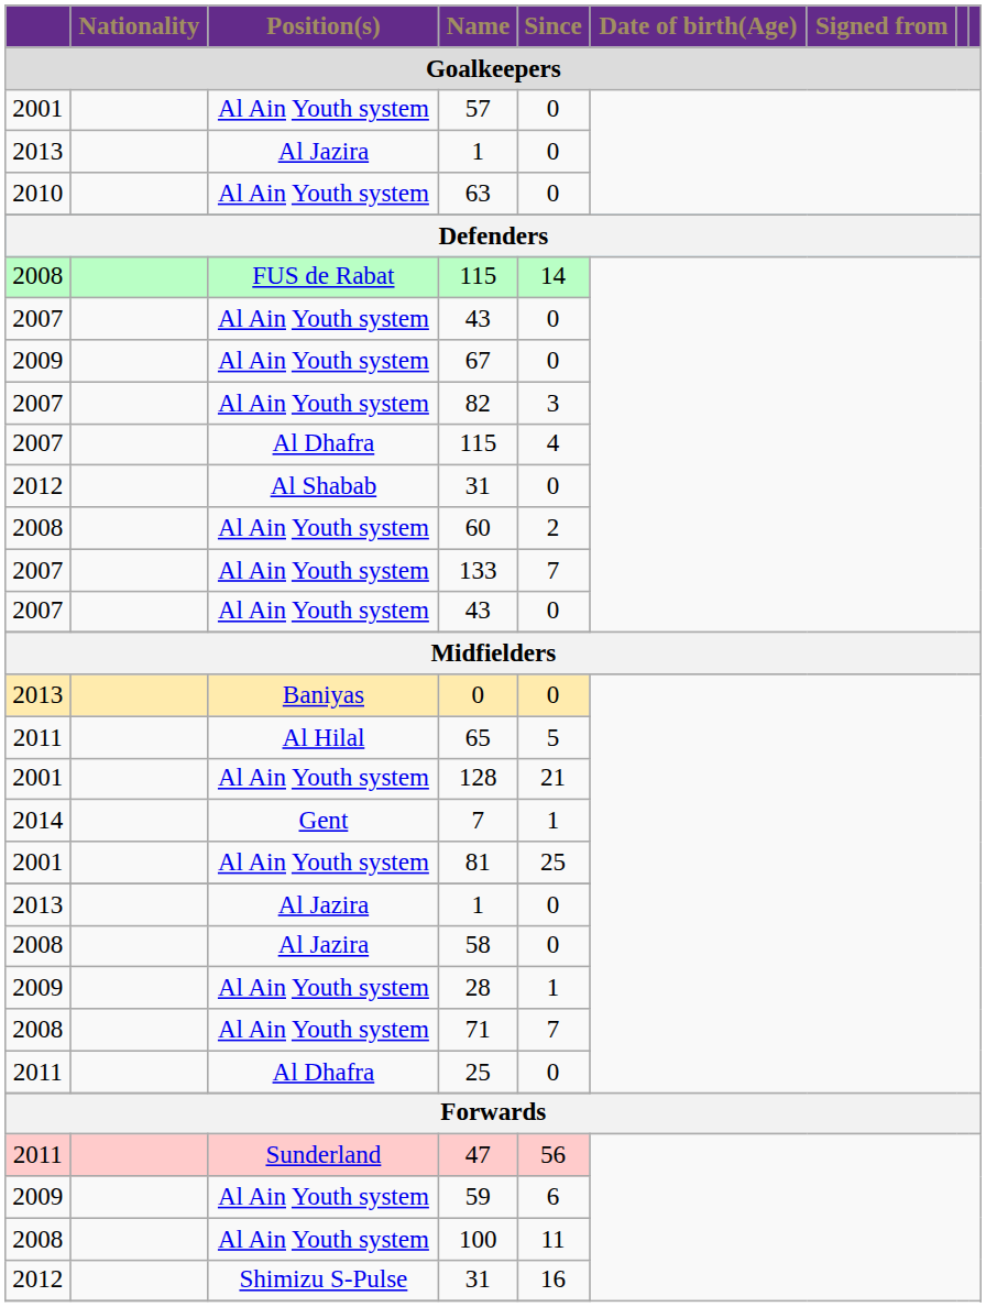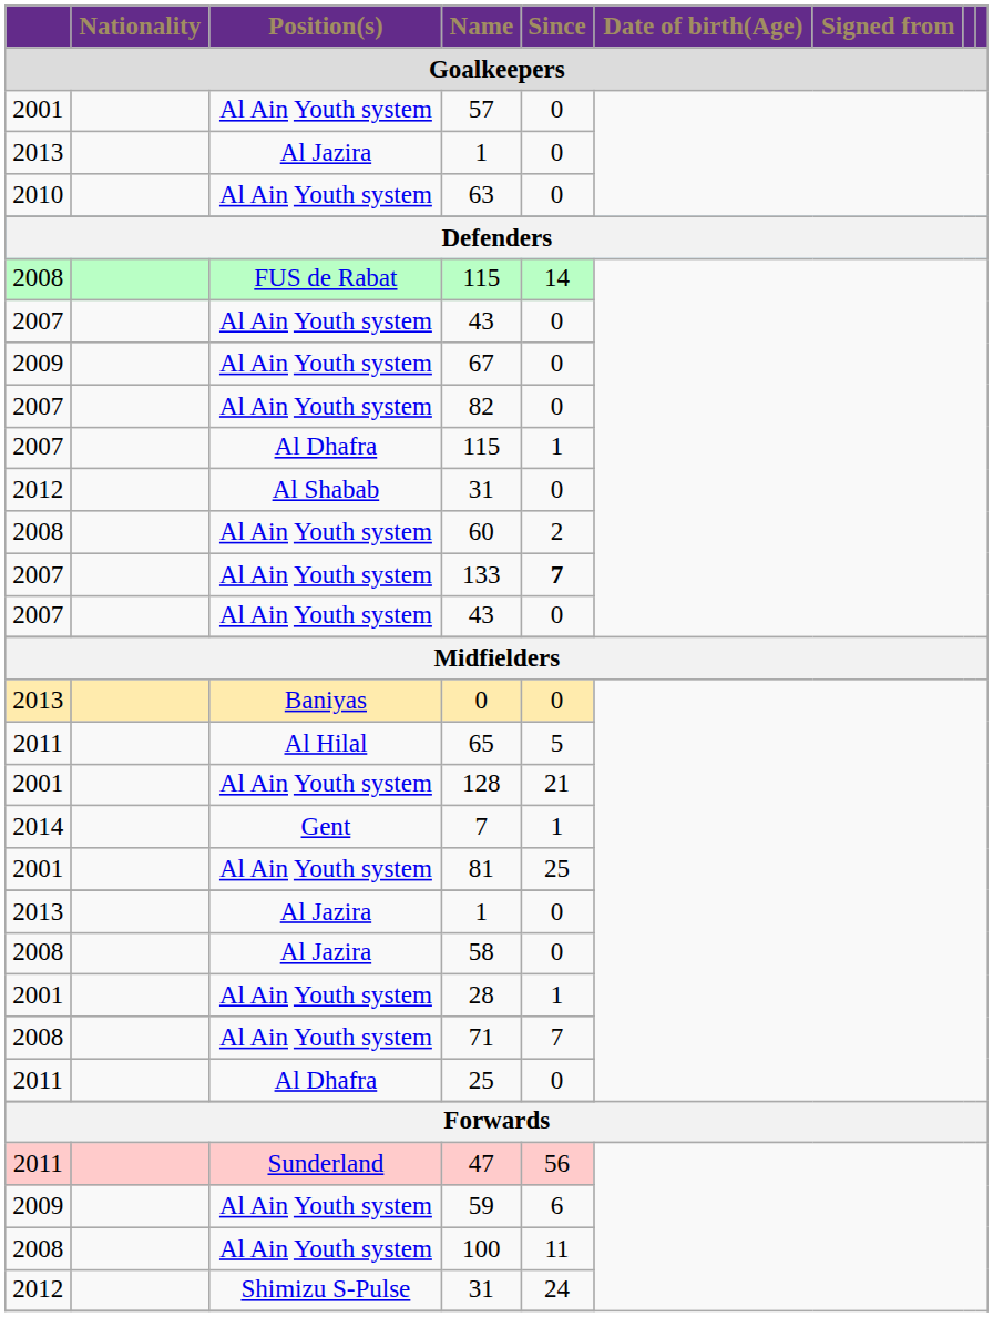 <table class="wikitable sortable" style="width:89%; text-align:center; font-size:90%; text-align:centre;">
 <tr>
 <th style="background:#632B8A; color:#A18E61; text-align:center;"></th>
 <th style="background:#632B8A; color:#A18E61; text-align:center;">Nationality</th>
 <th style="background:#632B8A; color:#A18E61; text-align:center;">Position(s)</th>
 <th style="background:#632B8A; color:#A18E61; text-align:center;">Name</th>
 <th style="background:#632B8A; color:#A18E61; text-align:center;">Since</th>
 <th style="background:#632B8A; color:#A18E61; text-align:center;">Date of birth(Age)</th>
 <th style="background:#632B8A; color:#A18E61; text-align:center;">Signed from</th>
 <th style="background:#632B8A; color:#A18E61; text-align:center;"></th>
 <th style="background:#632B8A; color:#A18E61; text-align:center;"></th>
 </tr>
 <tr>
 <th colspan="9" style="background:#dcdcdc; text-align:center;">Goalkeepers</th>
 </tr>
 <tr>
 <td>2001</td>
 <td></td>
 <td> <a href='#'>Al Ain</a> <a href='#'>Youth system</a></td>
 <td>57</td>
 <td>0</td>
 </tr>
 <tr>
 <td>2013</td>
 <td></td>
 <td> <a href='#'>Al Jazira</a></td>
 <td>1</td>
 <td>0</td>
 </tr>
 <tr>
 <td>2010</td>
 <td></td>
 <td> <a href='#'>Al Ain</a> <a href='#'>Youth system</a></td>
 <td>63</td>
 <td>0</td>
 </tr>
 <tr>
 </tr>
 <tr align="center" style="background:#7EC0EE">
 <th colspan="18">Defenders</th>
 </tr>
 <tr align="center" style="background:#B9FFC5">
 <td>2008</td>
 <td></td>
 <td> <a href='#'>FUS de Rabat</a></td>
 <td>115</td>
 <td>14</td>
 </tr>
 <tr>
 <td>2007</td>
 <td></td>
 <td> <a href='#'>Al Ain</a> <a href='#'>Youth system</a></td>
 <td>43</td>
 <td>0</td>
 </tr>
 <tr>
 <td>2009</td>
 <td></td>
 <td> <a href='#'>Al Ain</a> <a href='#'>Youth system</a></td>
 <td>67</td>
 <td>0</td>
 </tr>
 <tr>
 <td>2007</td>
 <td></td>
 <td> <a href='#'>Al Ain</a> <a href='#'>Youth system</a></td>
 <td>82</td>
-<td>3</td>
+<td>0</td>
 </tr>
 <tr>
 <td>2007</td>
 <td></td>
 <td> <a href='#'>Al Dhafra</a></td>
 <td>115</td>
-<td>4</td>
+<td>1</td>
 </tr>
 <tr>
 <td>2012</td>
 <td></td>
 <td> <a href='#'>Al Shabab</a></td>
 <td>31</td>
 <td>0</td>
 </tr>
 <tr>
 <td>2008</td>
 <td></td>
 <td> <a href='#'>Al Ain</a> <a href='#'>Youth system</a></td>
 <td>60</td>
 <td>2</td>
 </tr>
 <tr>
 <td>2007</td>
 <td></td>
 <td> <a href='#'>Al Ain</a> <a href='#'>Youth system</a></td>
 <td>133</td>
-<td>7</td>
+<td><strong>7</strong></td>
 </tr>
 <tr>
 <td>2007</td>
 <td></td>
 <td> <a href='#'>Al Ain</a> <a href='#'>Youth system</a></td>
 <td>43</td>
 <td>0</td>
 </tr>
 <tr>
 </tr>
 <tr align="center" style="background:#DCDCDC">
 <th colspan="18">Midfielders</th>
 </tr>
 <tr align="center" style="background:#FFEBAD">
 <td>2013</td>
 <td></td>
 <td> <a href='#'>Baniyas</a></td>
 <td>0</td>
 <td>0</td>
 </tr>
 <tr>
 <td>2011</td>
 <td></td>
 <td> <a href='#'>Al Hilal</a></td>
 <td>65</td>
 <td>5</td>
 </tr>
 <tr>
 <td>2001</td>
 <td></td>
 <td> <a href='#'>Al Ain</a> <a href='#'>Youth system</a></td>
 <td>128</td>
 <td>21</td>
 </tr>
 <tr>
 <td>2014</td>
 <td></td>
 <td> <a href='#'>Gent</a></td>
 <td>7</td>
 <td>1</td>
 </tr>
 <tr>
 <td>2001</td>
 <td></td>
 <td> <a href='#'>Al Ain</a> <a href='#'>Youth system</a></td>
 <td>81</td>
 <td>25</td>
 </tr>
 <tr>
 </tr>
 <tr>
 <td>2013</td>
 <td></td>
 <td> <a href='#'>Al Jazira</a></td>
 <td>1</td>
 <td>0</td>
 </tr>
 <tr>
 <td>2008</td>
 <td></td>
 <td> <a href='#'>Al Jazira</a></td>
 <td>58</td>
 <td>0</td>
 </tr>
 <tr>
-<td>2009</td>
+<td>2001</td>
 <td></td>
 <td> <a href='#'>Al Ain</a> <a href='#'>Youth system</a></td>
 <td>28</td>
 <td>1</td>
 </tr>
 <tr>
 <td>2008</td>
 <td></td>
 <td> <a href='#'>Al Ain</a> <a href='#'>Youth system</a></td>
 <td>71</td>
 <td>7</td>
 </tr>
 <tr>
 <td>2011</td>
 <td></td>
 <td> <a href='#'>Al Dhafra</a></td>
 <td>25</td>
 <td>0</td>
 </tr>
 <tr>
 </tr>
 <tr align="left" style="background:#DCDCDC">
 <th colspan="18">Forwards</th>
 </tr>
 <tr align="center" style="background:#FFCBCB">
 <td>2011</td>
 <td></td>
 <td> <a href='#'>Sunderland</a></td>
 <td>47</td>
 <td>56</td>
 </tr>
 <tr>
 <td>2009</td>
 <td></td>
 <td> <a href='#'>Al Ain</a> <a href='#'>Youth system</a></td>
 <td>59</td>
 <td>6</td>
 </tr>
 <tr>
 <td>2008</td>
 <td></td>
 <td> <a href='#'>Al Ain</a> <a href='#'>Youth system</a></td>
 <td>100</td>
 <td>11</td>
 </tr>
 <tr>
 <td>2012</td>
 <td></td>
 <td> <a href='#'>Shimizu S-Pulse</a></td>
 <td>31</td>
-<td>16</td>
+<td>24</td>
 </tr>
 <tr>
 </tr>
 </table>
